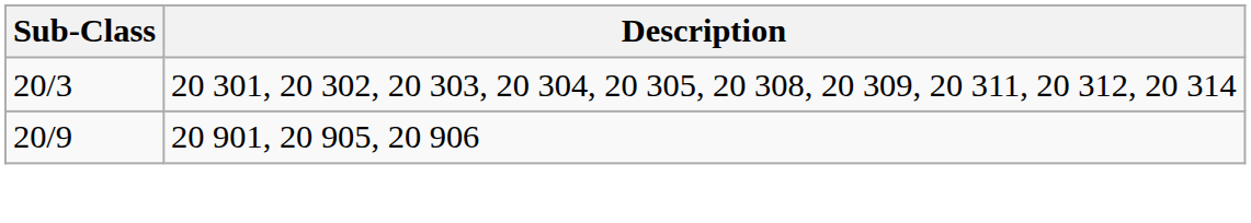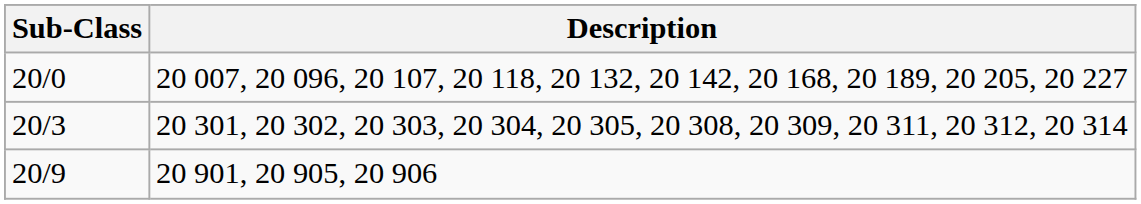 <table class="wikitable">
 <tr>
 <th>Sub-Class</th>
 <th>Description</th>
+</tr>
+<tr>
+<td>20/0</td>
+<td>20 007, 20 096, 20 107, 20 118, 20 132, 20 142, 20 168, 20 189, 20 205, 20 227</td>
 </tr>
 <tr>
 <td>20/3</td>
 <td>20 301, 20 302, 20 303, 20 304, 20 305, 20 308, 20 309, 20 311, 20 312, 20 314</td>
 </tr>
 <tr>
 <td>20/9</td>
 <td>20 901, 20 905, 20 906</td>
 </tr>
 </table>
